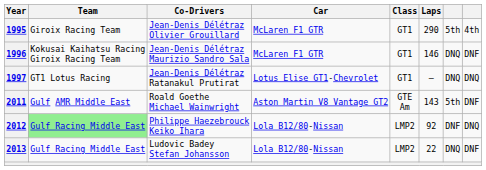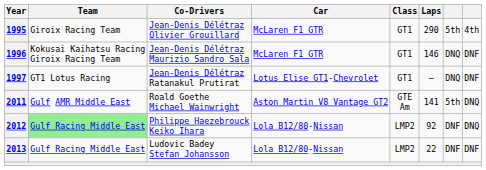 <table class="wikitable" style="text-align:center; font-size:90%">
 <tr>
 <th>Year</th>
 <th>Team</th>
 <th>Co-Drivers</th>
 <th>Car</th>
 <th>Class</th>
 <th>Laps</th>
 <th></th>
 <th></th>
 </tr>
 <tr>
 <th><a href='#'>1995</a></th>
 <td align="left"> Giroix Racing Team</td>
 <td align="left"> <a href='#'>Jean-Denis Délétraz</a><br> <a href='#'>Olivier Grouillard</a></td>
 <td align="left"><a href='#'>McLaren F1 GTR</a></td>
 <td>GT1</td>
 <td>290</td>
 <td>5th</td>
 <td>4th</td>
 </tr>
 <tr>
 <th><a href='#'>1996</a></th>
 <td align="left"> Kokusai Kaihatsu Racing<br> Giroix Racing Team</td>
 <td align="left"> <a href='#'>Jean-Denis Délétraz</a><br> <a href='#'>Maurizio Sandro Sala</a></td>
 <td align="left"><a href='#'>McLaren F1 GTR</a></td>
 <td>GT1</td>
 <td>146</td>
 <td>DNQ</td>
 <td>DNF</td>
 </tr>
 <tr>
 <th><a href='#'>1997</a></th>
 <td align="left"> GT1 Lotus Racing</td>
 <td align="left"> <a href='#'>Jean-Denis Délétraz</a><br> Ratanakul Prutirat</td>
 <td align="left"><a href='#'>Lotus Elise GT1</a>-<a href='#'>Chevrolet</a></td>
 <td>GT1</td>
 <td>–</td>
 <td>DNQ</td>
-<td>DNQ</td>
+<td>DNF</td>
 </tr>
 <tr>
 <th><a href='#'>2011</a></th>
 <td align="left"> <a href='#'>Gulf</a> <a href='#'>AMR Middle East</a></td>
 <td align="left"> Roald Goethe<br> <a href='#'>Michael Wainwright</a></td>
 <td align="left"><a href='#'>Aston Martin V8 Vantage GT2</a></td>
 <td>GTE<br>Am</td>
-<td>143</td>
+<td>141</td>
 <td>5th</td>
-<td>DNF</td>
+<td>DNQ</td>
 </tr>
 <tr>
 <th><a href='#'>2012</a></th>
 <td align="left" style="background: lightgreen;"> <a href='#'>Gulf Racing Middle East</a></td>
 <td align="left"> <a href='#'>Philippe Haezebrouck</a><br> <a href='#'>Keiko Ihara</a></td>
 <td align="left"><a href='#'>Lola B12/80</a>-<a href='#'>Nissan</a></td>
 <td>LMP2</td>
 <td>92</td>
 <td>DNF</td>
 <td>DNQ</td>
 </tr>
 <tr>
 <th><a href='#'>2013</a></th>
 <td align="left"> <a href='#'>Gulf Racing Middle East</a></td>
 <td align="left"> Ludovic Badey<br> <a href='#'>Stefan Johansson</a></td>
 <td align="left"><a href='#'>Lola B12/80</a>-<a href='#'>Nissan</a></td>
 <td>LMP2</td>
 <td>22</td>
-<td>DNQ</td>
+<td>DNF</td>
 <td>DNF</td>
 </tr>
 <tr>
 <th colspan="8"></th>
 </tr>
 </table>
